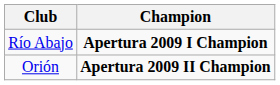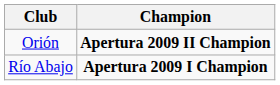 <table class="wikitable" style="text-align: center;">
 <tr>
 <th>Club</th>
 <th>Champion</th>
 </tr>
 <tr>
+<td><a href='#'>Orión</a></td>
+<td><strong>Apertura 2009 II Champion</strong></td>
+</tr>
+<tr>
 <td><a href='#'>Río Abajo</a></td>
 <td><strong>Apertura 2009 I Champion</strong></td>
 </tr>
-<tr>
-<td><a href='#'>Orión</a></td>
-<td><strong>Apertura 2009 II Champion</strong></td>
-</tr>
 </table>
